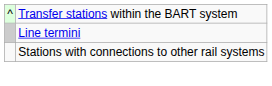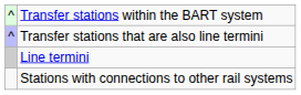 <table class="wikitable sortable" style="font-size:100%">
 <tr>
 <td style="background-color:#DDFFDD">^</td>
 <td><a href='#'>Transfer stations</a> within the BART system</td>
+</tr>
+<tr>
+<td style="background-color:#BBBBFF">^</td>
+<td>Transfer stations that are also line termini</td>
 </tr>
 <tr>
 <td style="background-color:#CCCCCC"></td>
 <td><a href='#'>Line termini</a></td>
 </tr>
 <tr>
 <td></td>
 <td>Stations with connections to other rail systems</td>
 </tr>
 </table>
